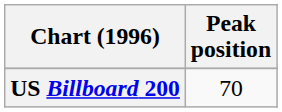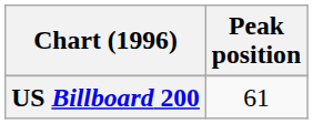 <table class="wikitable sortable plainrowheaders">
 <tr>
 <th>Chart (1996)</th>
 <th>Peak<br>position</th>
 </tr>
 <tr>
 </tr>
 <tr>
 </tr>
 <tr>
 </tr>
 <tr>
 </tr>
 <tr>
 </tr>
 <tr>
 </tr>
 <tr>
 <th scope="row">US <a href='#'><em>Billboard</em> 200</a></th>
-<td align="center">70</td>
+<td align="center">61</td>
 </tr>
 </table>
